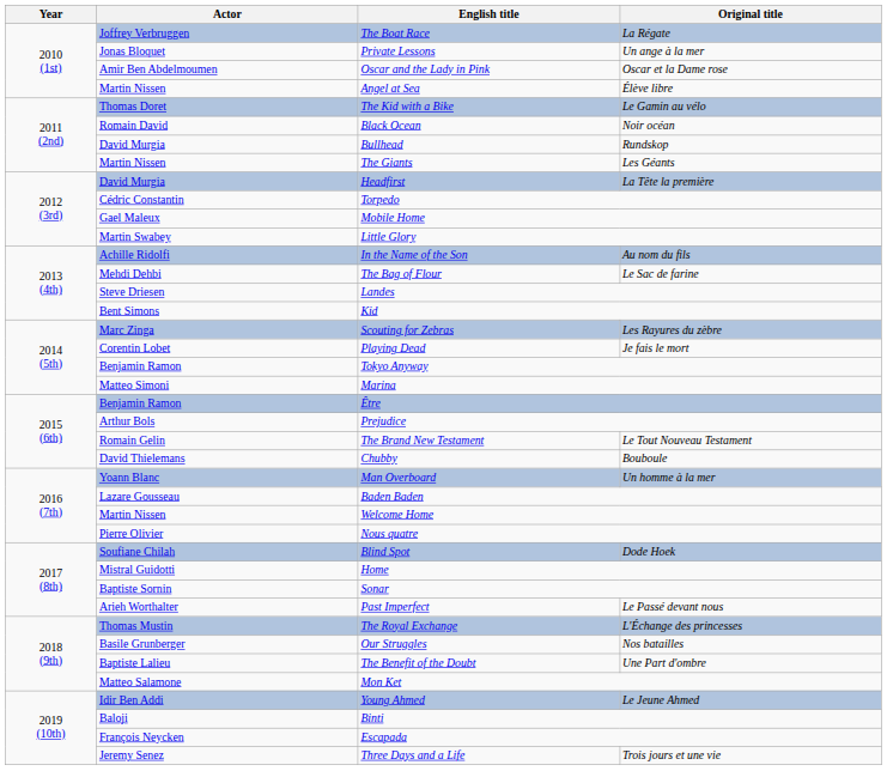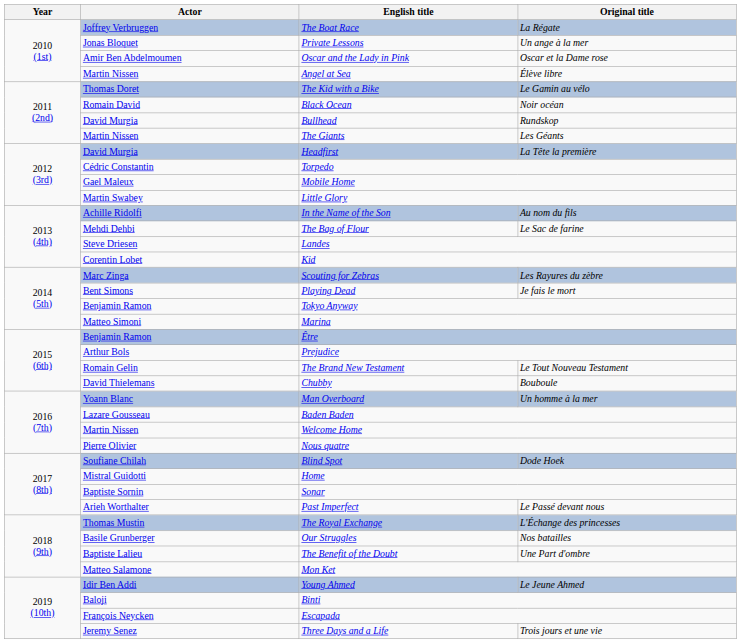 <table class="wikitable" width="95%" cellpadding="5">
 <tr>
 <th width="100"><strong>Year</strong></th>
 <th width="300"><strong>Actor</strong></th>
 <th width="300"><strong>English title</strong></th>
 <th width="300"><strong>Original title</strong></th>
 </tr>
 <tr>
 <td rowspan="4" style="text-align:center;">2010<br><a href='#'>(1st)</a></td>
 <td style="background:#B0C4DE;"><a href='#'>Joffrey Verbruggen</a></td>
 <td style="background:#B0C4DE;"><em><a href='#'>The Boat Race</a></em></td>
 <td style="background:#B0C4DE;"><em>La Régate</em></td>
 </tr>
 <tr>
 <td><a href='#'>Jonas Bloquet</a></td>
 <td><em><a href='#'>Private Lessons</a></em></td>
 <td><em>Un ange à la mer</em></td>
 </tr>
 <tr>
 <td><a href='#'>Amir Ben Abdelmoumen</a></td>
 <td><em><a href='#'>Oscar and the Lady in Pink</a></em></td>
 <td><em>Oscar et la Dame rose</em></td>
 </tr>
 <tr>
 <td><a href='#'>Martin Nissen</a></td>
 <td><em><a href='#'>Angel at Sea</a></em></td>
 <td><em>Élève libre</em></td>
 </tr>
 <tr>
 <td rowspan="4" style="text-align:center;">2011<br><a href='#'>(2nd)</a></td>
 <td style="background:#B0C4DE;"><a href='#'>Thomas Doret</a></td>
 <td style="background:#B0C4DE;"><em><a href='#'>The Kid with a Bike</a></em></td>
 <td style="background:#B0C4DE;"><em>Le Gamin au vélo</em></td>
 </tr>
 <tr>
 <td><a href='#'>Romain David</a></td>
 <td><em><a href='#'>Black Ocean</a></em></td>
 <td><em>Noir océan</em></td>
 </tr>
 <tr>
 <td><a href='#'>David Murgia</a></td>
 <td><em><a href='#'>Bullhead</a></em></td>
 <td><em>Rundskop</em></td>
 </tr>
 <tr>
 <td><a href='#'>Martin Nissen</a></td>
 <td><em><a href='#'>The Giants</a></em></td>
 <td><em>Les Géants</em></td>
 </tr>
 <tr>
 <td rowspan="4" style="text-align:center;">2012<br><a href='#'>(3rd)</a></td>
 <td style="background:#B0C4DE;"><a href='#'>David Murgia</a></td>
 <td style="background:#B0C4DE;"><em><a href='#'>Headfirst</a></em></td>
 <td style="background:#B0C4DE;"><em>La Tête la première</em></td>
 </tr>
 <tr>
 <td><a href='#'>Cédric Constantin</a></td>
 <td colspan="2"><em><a href='#'>Torpedo</a></em></td>
 </tr>
 <tr>
 <td><a href='#'>Gael Maleux</a></td>
 <td colspan="2"><em><a href='#'>Mobile Home</a></em></td>
 </tr>
 <tr>
 <td><a href='#'>Martin Swabey</a></td>
 <td colspan="2"><em><a href='#'>Little Glory</a></em></td>
 </tr>
 <tr>
 <td rowspan="4" style="text-align:center;">2013<br><a href='#'>(4th)</a></td>
 <td style="background:#B0C4DE;"><a href='#'>Achille Ridolfi</a></td>
 <td style="background:#B0C4DE;"><em><a href='#'>In the Name of the Son</a></em></td>
 <td style="background:#B0C4DE;"><em>Au nom du fils</em></td>
 </tr>
 <tr>
 <td><a href='#'>Mehdi Dehbi</a></td>
 <td><em><a href='#'>The Bag of Flour</a></em></td>
 <td><em>Le Sac de farine</em></td>
 </tr>
 <tr>
 <td><a href='#'>Steve Driesen</a></td>
 <td colspan="2"><em><a href='#'>Landes</a></em></td>
 </tr>
 <tr>
-<td><a href='#'>Bent Simons</a></td>
+<td><a href='#'>Corentin Lobet</a></td>
 <td colspan="2"><em><a href='#'>Kid</a></em></td>
 </tr>
 <tr>
 <td rowspan="4" style="text-align:center;">2014<br><a href='#'>(5th)</a></td>
 <td style="background:#B0C4DE;"><a href='#'>Marc Zinga</a></td>
 <td style="background:#B0C4DE;"><em><a href='#'>Scouting for Zebras</a></em></td>
 <td style="background:#B0C4DE;"><em>Les Rayures du zèbre</em></td>
 </tr>
 <tr>
-<td><a href='#'>Corentin Lobet</a></td>
+<td><a href='#'>Bent Simons</a></td>
 <td><em><a href='#'>Playing Dead</a></em></td>
 <td><em>Je fais le mort</em></td>
 </tr>
 <tr>
 <td><a href='#'>Benjamin Ramon</a></td>
 <td colspan="2"><em><a href='#'>Tokyo Anyway</a></em></td>
 </tr>
 <tr>
 <td><a href='#'>Matteo Simoni</a></td>
 <td colspan="2"><em><a href='#'>Marina</a></em></td>
 </tr>
 <tr>
 <td rowspan="4" style="text-align:center;">2015<br><a href='#'>(6th)</a></td>
 <td style="background:#B0C4DE;"><a href='#'>Benjamin Ramon</a></td>
 <td style="background:#B0C4DE;" colspan="2"><em><a href='#'>Être</a></em></td>
 </tr>
 <tr>
 <td><a href='#'>Arthur Bols</a></td>
 <td colspan="2"><em><a href='#'>Prejudice</a></em></td>
 </tr>
 <tr>
 <td><a href='#'>Romain Gelin</a></td>
 <td><em><a href='#'>The Brand New Testament</a></em></td>
 <td><em>Le Tout Nouveau Testament</em></td>
 </tr>
 <tr>
 <td><a href='#'>David Thielemans</a></td>
 <td><em><a href='#'>Chubby</a></em></td>
 <td><em>Bouboule</em></td>
 </tr>
 <tr>
 <td rowspan="4" style="text-align:center;">2016<br><a href='#'>(7th)</a></td>
 <td style="background:#B0C4DE;"><a href='#'>Yoann Blanc</a></td>
 <td style="background:#B0C4DE;"><em><a href='#'>Man Overboard</a></em></td>
 <td style="background:#B0C4DE;"><em>Un homme à la mer</em></td>
 </tr>
 <tr>
 <td><a href='#'>Lazare Gousseau</a></td>
 <td colspan="2"><em><a href='#'>Baden Baden</a></em></td>
 </tr>
 <tr>
 <td><a href='#'>Martin Nissen</a></td>
 <td colspan="2"><em><a href='#'>Welcome Home</a></em></td>
 </tr>
 <tr>
 <td><a href='#'>Pierre Olivier</a></td>
 <td colspan="2"><em><a href='#'>Nous quatre</a></em></td>
 </tr>
 <tr>
 <td rowspan="4" style="text-align:center;">2017<br><a href='#'>(8th)</a></td>
 <td style="background:#B0C4DE;"><a href='#'>Soufiane Chilah</a></td>
 <td style="background:#B0C4DE;"><em><a href='#'>Blind Spot</a></em></td>
 <td style="background:#B0C4DE;"><em>Dode Hoek</em></td>
 </tr>
 <tr>
 <td><a href='#'>Mistral Guidotti</a></td>
 <td colspan="2"><em><a href='#'>Home</a></em></td>
 </tr>
 <tr>
 <td><a href='#'>Baptiste Sornin</a></td>
 <td colspan="2"><em><a href='#'>Sonar</a></em></td>
 </tr>
 <tr>
 <td><a href='#'>Arieh Worthalter</a></td>
 <td><em><a href='#'>Past Imperfect</a></em></td>
 <td><em>Le Passé devant nous</em></td>
 </tr>
 <tr>
 <td rowspan="4" style="text-align:center;">2018<br><a href='#'>(9th)</a></td>
 <td style="background:#B0C4DE;"><a href='#'>Thomas Mustin</a></td>
 <td style="background:#B0C4DE;"><em><a href='#'>The Royal Exchange</a></em></td>
 <td style="background:#B0C4DE;"><em>L'Échange des princesses</em></td>
 </tr>
 <tr>
 <td><a href='#'>Basile Grunberger</a></td>
 <td><em><a href='#'>Our Struggles</a></em></td>
 <td><em>Nos batailles</em></td>
 </tr>
 <tr>
 <td><a href='#'>Baptiste Lalieu</a></td>
 <td><em><a href='#'>The Benefit of the Doubt</a></em></td>
 <td><em>Une Part d'ombre</em></td>
 </tr>
 <tr>
 <td><a href='#'>Matteo Salamone</a></td>
 <td colspan="2"><em><a href='#'>Mon Ket</a></em></td>
 </tr>
 <tr>
 <td rowspan="4" style="text-align:center;">2019<br><a href='#'>(10th)</a></td>
 <td style="background:#B0C4DE;"><a href='#'>Idir Ben Addi</a></td>
 <td style="background:#B0C4DE;"><em><a href='#'>Young Ahmed</a></em></td>
 <td style="background:#B0C4DE;"><em>Le Jeune Ahmed</em></td>
 </tr>
 <tr>
 <td><a href='#'>Baloji</a></td>
 <td colspan="2"><em><a href='#'>Binti</a></em></td>
 </tr>
 <tr>
 <td><a href='#'>François Neycken</a></td>
 <td colspan="2"><em><a href='#'>Escapada</a></em></td>
 </tr>
 <tr>
 <td><a href='#'>Jeremy Senez</a></td>
 <td><em><a href='#'>Three Days and a Life</a></em></td>
 <td><em>Trois jours et une vie</em></td>
 </tr>
 </table>
